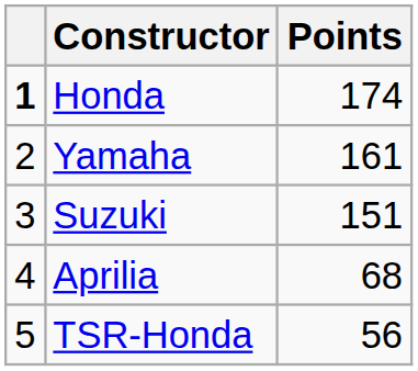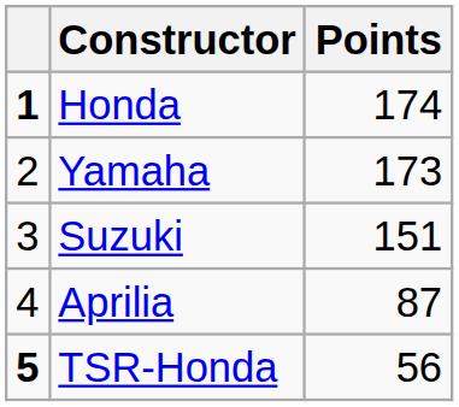 <table class="wikitable" style="font-size: 95%;">
 <tr>
 <th></th>
 <th>Constructor</th>
 <th>Points</th>
 </tr>
 <tr>
 <td align=center><strong>1</strong></td>
 <td> <a href='#'>Honda</a></td>
 <td align=right>174</td>
 </tr>
 <tr>
 <td align=center>2</td>
 <td> <a href='#'>Yamaha</a></td>
-<td align=right>161</td>
+<td align=right>173</td>
 </tr>
 <tr>
 <td align=center>3</td>
 <td> <a href='#'>Suzuki</a></td>
 <td align=right>151</td>
 </tr>
 <tr>
 <td align=center>4</td>
 <td> <a href='#'>Aprilia</a></td>
-<td align=right>68</td>
+<td align=right>87</td>
 </tr>
 <tr>
-<td align=center>5</td>
+<td align=center><strong>5</strong></td>
 <td> <a href='#'>TSR-Honda</a></td>
 <td align=right>56</td>
 </tr>
 </table>
